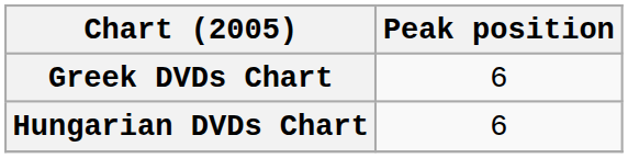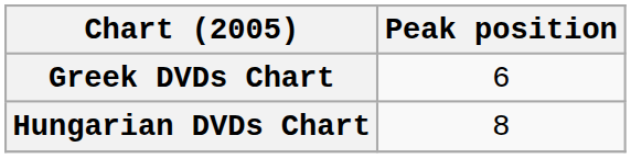 <table class="wikitable plainrowheaders sortable" style="text-align:center;" border="1">
 <tr>
 <th scope="col">Chart (2005)</th>
 <th scope="col">Peak position</th>
 </tr>
 <tr>
 <th scope="row">Greek DVDs Chart</th>
 <td>6</td>
 </tr>
 <tr>
 <th scope="row">Hungarian DVDs Chart</th>
-<td>6</td>
+<td>8</td>
 </tr>
 <tr>
 </tr>
 </table>
